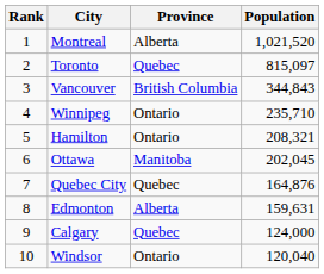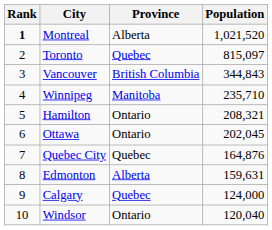 <table class="wikitable sortable">
 <tr>
 <th>Rank</th>
 <th>City</th>
 <th>Province</th>
 <th>Population</th>
 </tr>
 <tr>
-<td align=center>1</td>
+<td align=center><strong>1</strong></td>
 <td><a href='#'>Montreal</a></td>
 <td>Alberta</td>
 <td align=right>1,021,520</td>
 </tr>
 <tr>
 <td align=center>2</td>
 <td><a href='#'>Toronto</a></td>
 <td><a href='#'>Quebec</a></td>
 <td align=right>815,097</td>
 </tr>
 <tr>
 <td align=center>3</td>
 <td><a href='#'>Vancouver</a></td>
 <td><a href='#'>British Columbia</a></td>
 <td align=right>344,843</td>
 </tr>
 <tr>
 <td align=center>4</td>
 <td><a href='#'>Winnipeg</a></td>
-<td>Ontario</td>
+<td><a href='#'>Manitoba</a></td>
 <td align=right>235,710</td>
 </tr>
 <tr>
 <td align=center>5</td>
 <td><a href='#'>Hamilton</a></td>
 <td>Ontario</td>
 <td align=right>208,321</td>
 </tr>
 <tr>
 <td align=center>6</td>
 <td><a href='#'>Ottawa</a></td>
-<td><a href='#'>Manitoba</a></td>
+<td>Ontario</td>
 <td align=right>202,045</td>
 </tr>
 <tr>
 <td align=center>7</td>
 <td><a href='#'>Quebec City</a></td>
 <td>Quebec</td>
 <td align=right>164,876</td>
 </tr>
 <tr>
 <td align=center>8</td>
 <td><a href='#'>Edmonton</a></td>
 <td><a href='#'>Alberta</a></td>
 <td align=right>159,631</td>
 </tr>
 <tr>
 <td align=center>9</td>
 <td><a href='#'>Calgary</a></td>
 <td><a href='#'>Quebec</a></td>
 <td align=right>124,000</td>
 </tr>
 <tr>
 <td align=center>10</td>
 <td><a href='#'>Windsor</a></td>
 <td>Ontario</td>
 <td align=right>120,040</td>
 </tr>
 </table>
